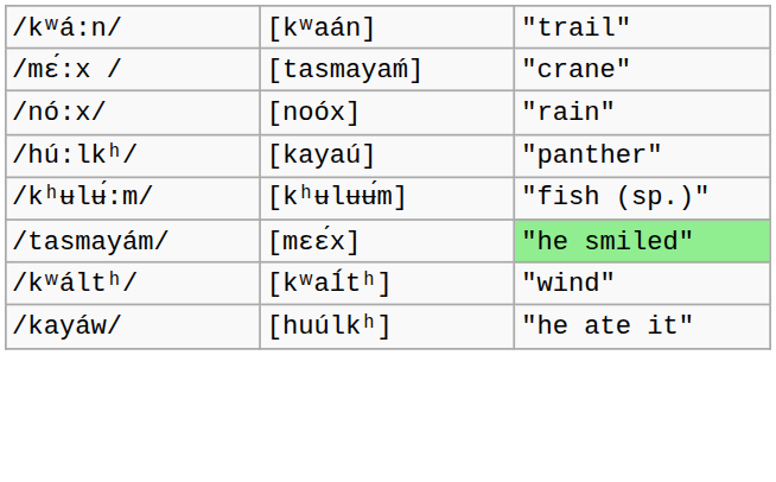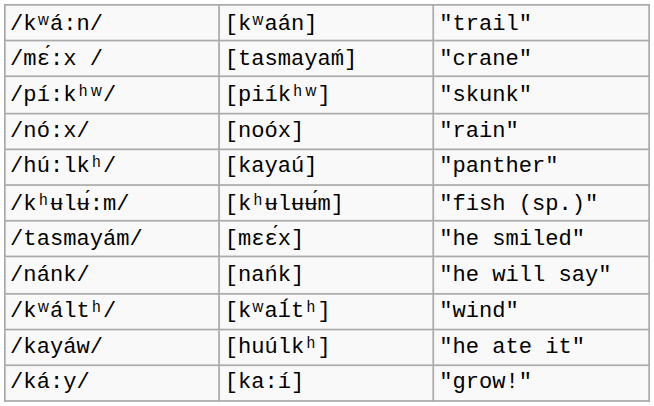 <table class="wikitable">
 <tr>
 <td width="120">/kʷá:n/</td>
 <td width="120">[kʷaán]</td>
 <td width="120">"trail"</td>
 </tr>
 <tr>
 <td>/mɛ́:x /</td>
 <td>[tasmayaḿ]</td>
 <td>"crane"</td>
+</tr>
+<tr>
+<td>/pí:kʰʷ/</td>
+<td>[piíkʰʷ]</td>
+<td>"skunk"</td>
 </tr>
 <tr>
 <td>/nó:x/</td>
 <td>[noóx]</td>
 <td>"rain"</td>
 </tr>
 <tr>
 <td>/hú:lkʰ/</td>
 <td>[kayaú]</td>
 <td>"panther"</td>
 </tr>
 <tr>
 <td>/kʰʉlʉ́:m/</td>
 <td>[kʰʉlʉʉ́m]</td>
 <td>"fish (sp.)"</td>
 </tr>
 <tr>
 <td>/tasmayám/</td>
 <td>[mɛɛ́x]</td>
-<td style="background: lightgreen;">"he smiled"</td>
+<td>"he smiled"</td>
+</tr>
+<tr>
+<td>/nánk/</td>
+<td>[nańk]</td>
+<td>"he will say"</td>
 </tr>
 <tr>
 <td>/kʷáltʰ/</td>
 <td>[kʷaĺtʰ]</td>
 <td>"wind"</td>
 </tr>
 <tr>
 <td>/kayáw/</td>
 <td>[huúlkʰ]</td>
 <td>"he ate it"</td>
 </tr>
+<tr>
+<td>/ká:y/</td>
+<td>[ka:í]</td>
+<td>"grow!"</td>
+</tr>
 </table>
